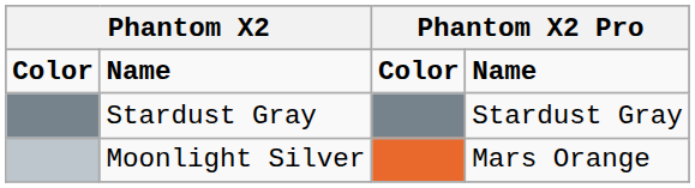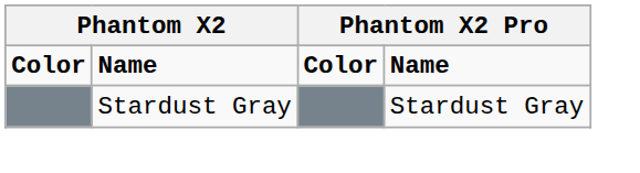 <table class="wikitable">
 <tr>
 <th ! colspan="2">Phantom X2</th>
 <th ! colspan="2">Phantom X2 Pro</th>
 </tr>
 <tr>
 <td><strong>Color</strong></td>
 <td><strong>Name</strong></td>
 <td><strong>Color</strong></td>
 <td><strong>Name</strong></td>
 </tr>
 <tr>
 <td bgcolor="#76838c"></td>
 <td>Stardust Gray</td>
 <td bgcolor="#76838c"></td>
 <td>Stardust Gray</td>
 </tr>
-<tr>
-<td bgcolor="#bcc6cc"></td>
-<td>Moonlight Silver</td>
-<td bgcolor="#e9692c"></td>
-<td>Mars Orange</td>
-</tr>
 </table>
